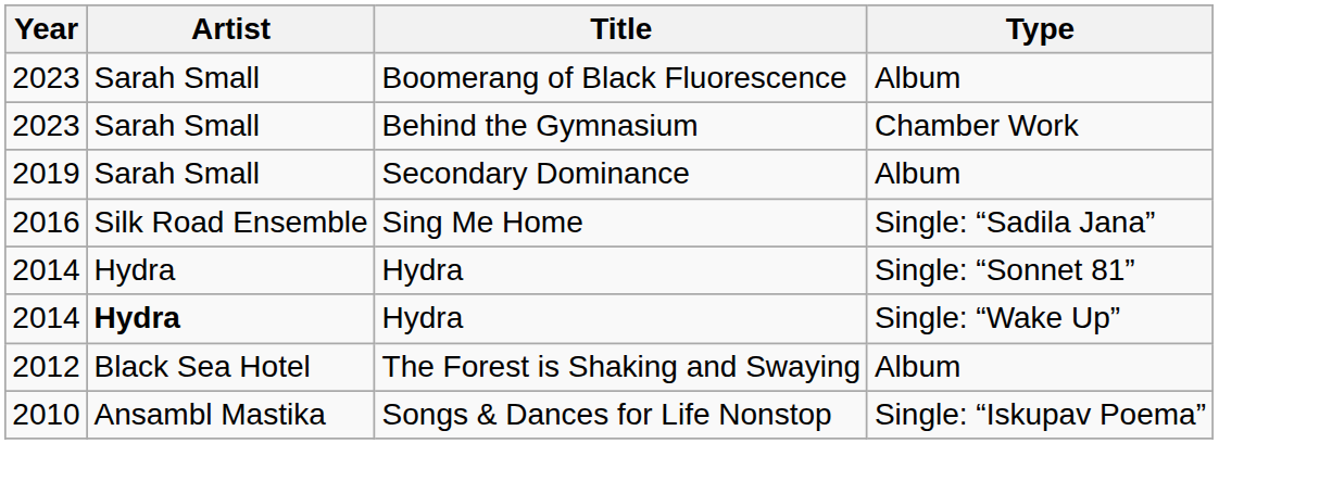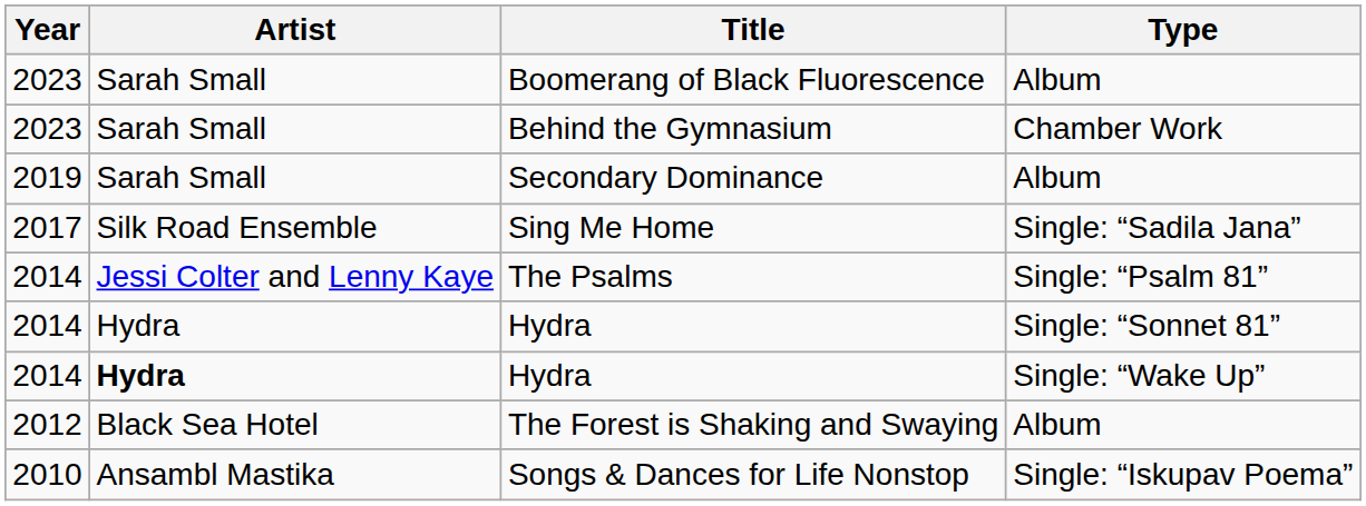 <table class="wikitable">
 <tr>
 <th>Year</th>
 <th>Artist</th>
 <th>Title</th>
 <th>Type</th>
 </tr>
 <tr>
 <td>2023</td>
 <td>Sarah Small</td>
 <td>Boomerang of Black Fluorescence</td>
 <td>Album</td>
 </tr>
 <tr>
 <td>2023</td>
 <td>Sarah Small</td>
 <td>Behind the Gymnasium</td>
 <td>Chamber Work</td>
 </tr>
 <tr>
 <td>2019</td>
 <td>Sarah Small</td>
 <td>Secondary Dominance</td>
 <td>Album</td>
 </tr>
 <tr>
-<td>2016</td>
+<td>2017</td>
 <td>Silk Road Ensemble</td>
 <td>Sing Me Home</td>
 <td>Single: “Sadila Jana”</td>
+</tr>
+<tr>
+<td>2014</td>
+<td><a href='#'>Jessi Colter</a> and <a href='#'>Lenny Kaye</a></td>
+<td>The Psalms</td>
+<td>Single: “Psalm 81”</td>
 </tr>
 <tr>
 <td>2014</td>
 <td>Hydra</td>
 <td>Hydra</td>
 <td>Single: “Sonnet 81”</td>
 </tr>
 <tr>
 <td>2014</td>
 <td><strong>Hydra</strong></td>
 <td>Hydra</td>
 <td>Single: “Wake Up”</td>
 </tr>
 <tr>
 <td>2012</td>
 <td>Black Sea Hotel</td>
 <td>The Forest is Shaking and Swaying</td>
 <td>Album</td>
 </tr>
 <tr>
 <td>2010</td>
 <td>Ansambl Mastika</td>
 <td>Songs & Dances for Life Nonstop</td>
 <td>Single: “Iskupav Poema”</td>
 </tr>
 </table>
